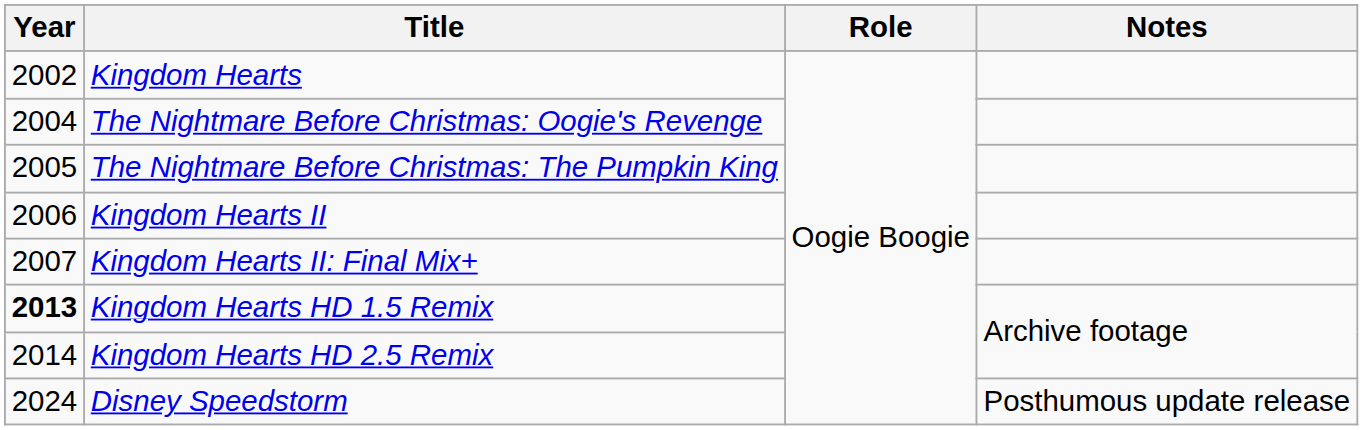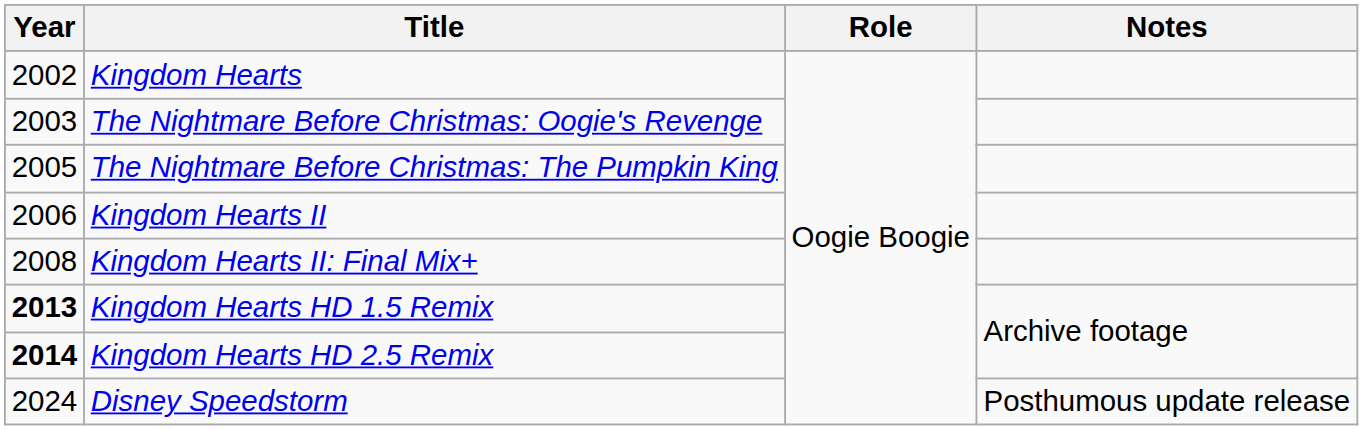 <table class="wikitable">
 <tr>
 <th>Year</th>
 <th>Title</th>
 <th>Role</th>
 <th>Notes</th>
 </tr>
 <tr>
 <td>2002</td>
 <td><em><a href='#'>Kingdom Hearts</a></em></td>
 <td rowspan="8">Oogie Boogie</td>
 <td></td>
 </tr>
 <tr>
-<td>2004</td>
+<td>2003</td>
 <td><em><a href='#'>The Nightmare Before Christmas: Oogie's Revenge</a></em></td>
 <td></td>
 </tr>
 <tr>
 <td>2005</td>
 <td><em><a href='#'>The Nightmare Before Christmas: The Pumpkin King</a></em></td>
 <td></td>
 </tr>
 <tr>
 <td>2006</td>
 <td><em><a href='#'>Kingdom Hearts II</a></em></td>
 <td></td>
 </tr>
 <tr>
-<td>2007</td>
+<td>2008</td>
 <td><em><a href='#'>Kingdom Hearts II: Final Mix+</a></em></td>
 <td></td>
 </tr>
 <tr>
 <td><strong>2013</strong></td>
 <td><em><a href='#'>Kingdom Hearts HD 1.5 Remix</a></em></td>
 <td rowspan="2">Archive footage</td>
 </tr>
 <tr>
-<td>2014</td>
+<td><strong>2014</strong></td>
 <td><em><a href='#'>Kingdom Hearts HD 2.5 Remix</a></em></td>
 </tr>
 <tr>
 <td>2024</td>
 <td><em><a href='#'>Disney Speedstorm</a></em></td>
 <td>Posthumous update release</td>
 </tr>
 </table>
